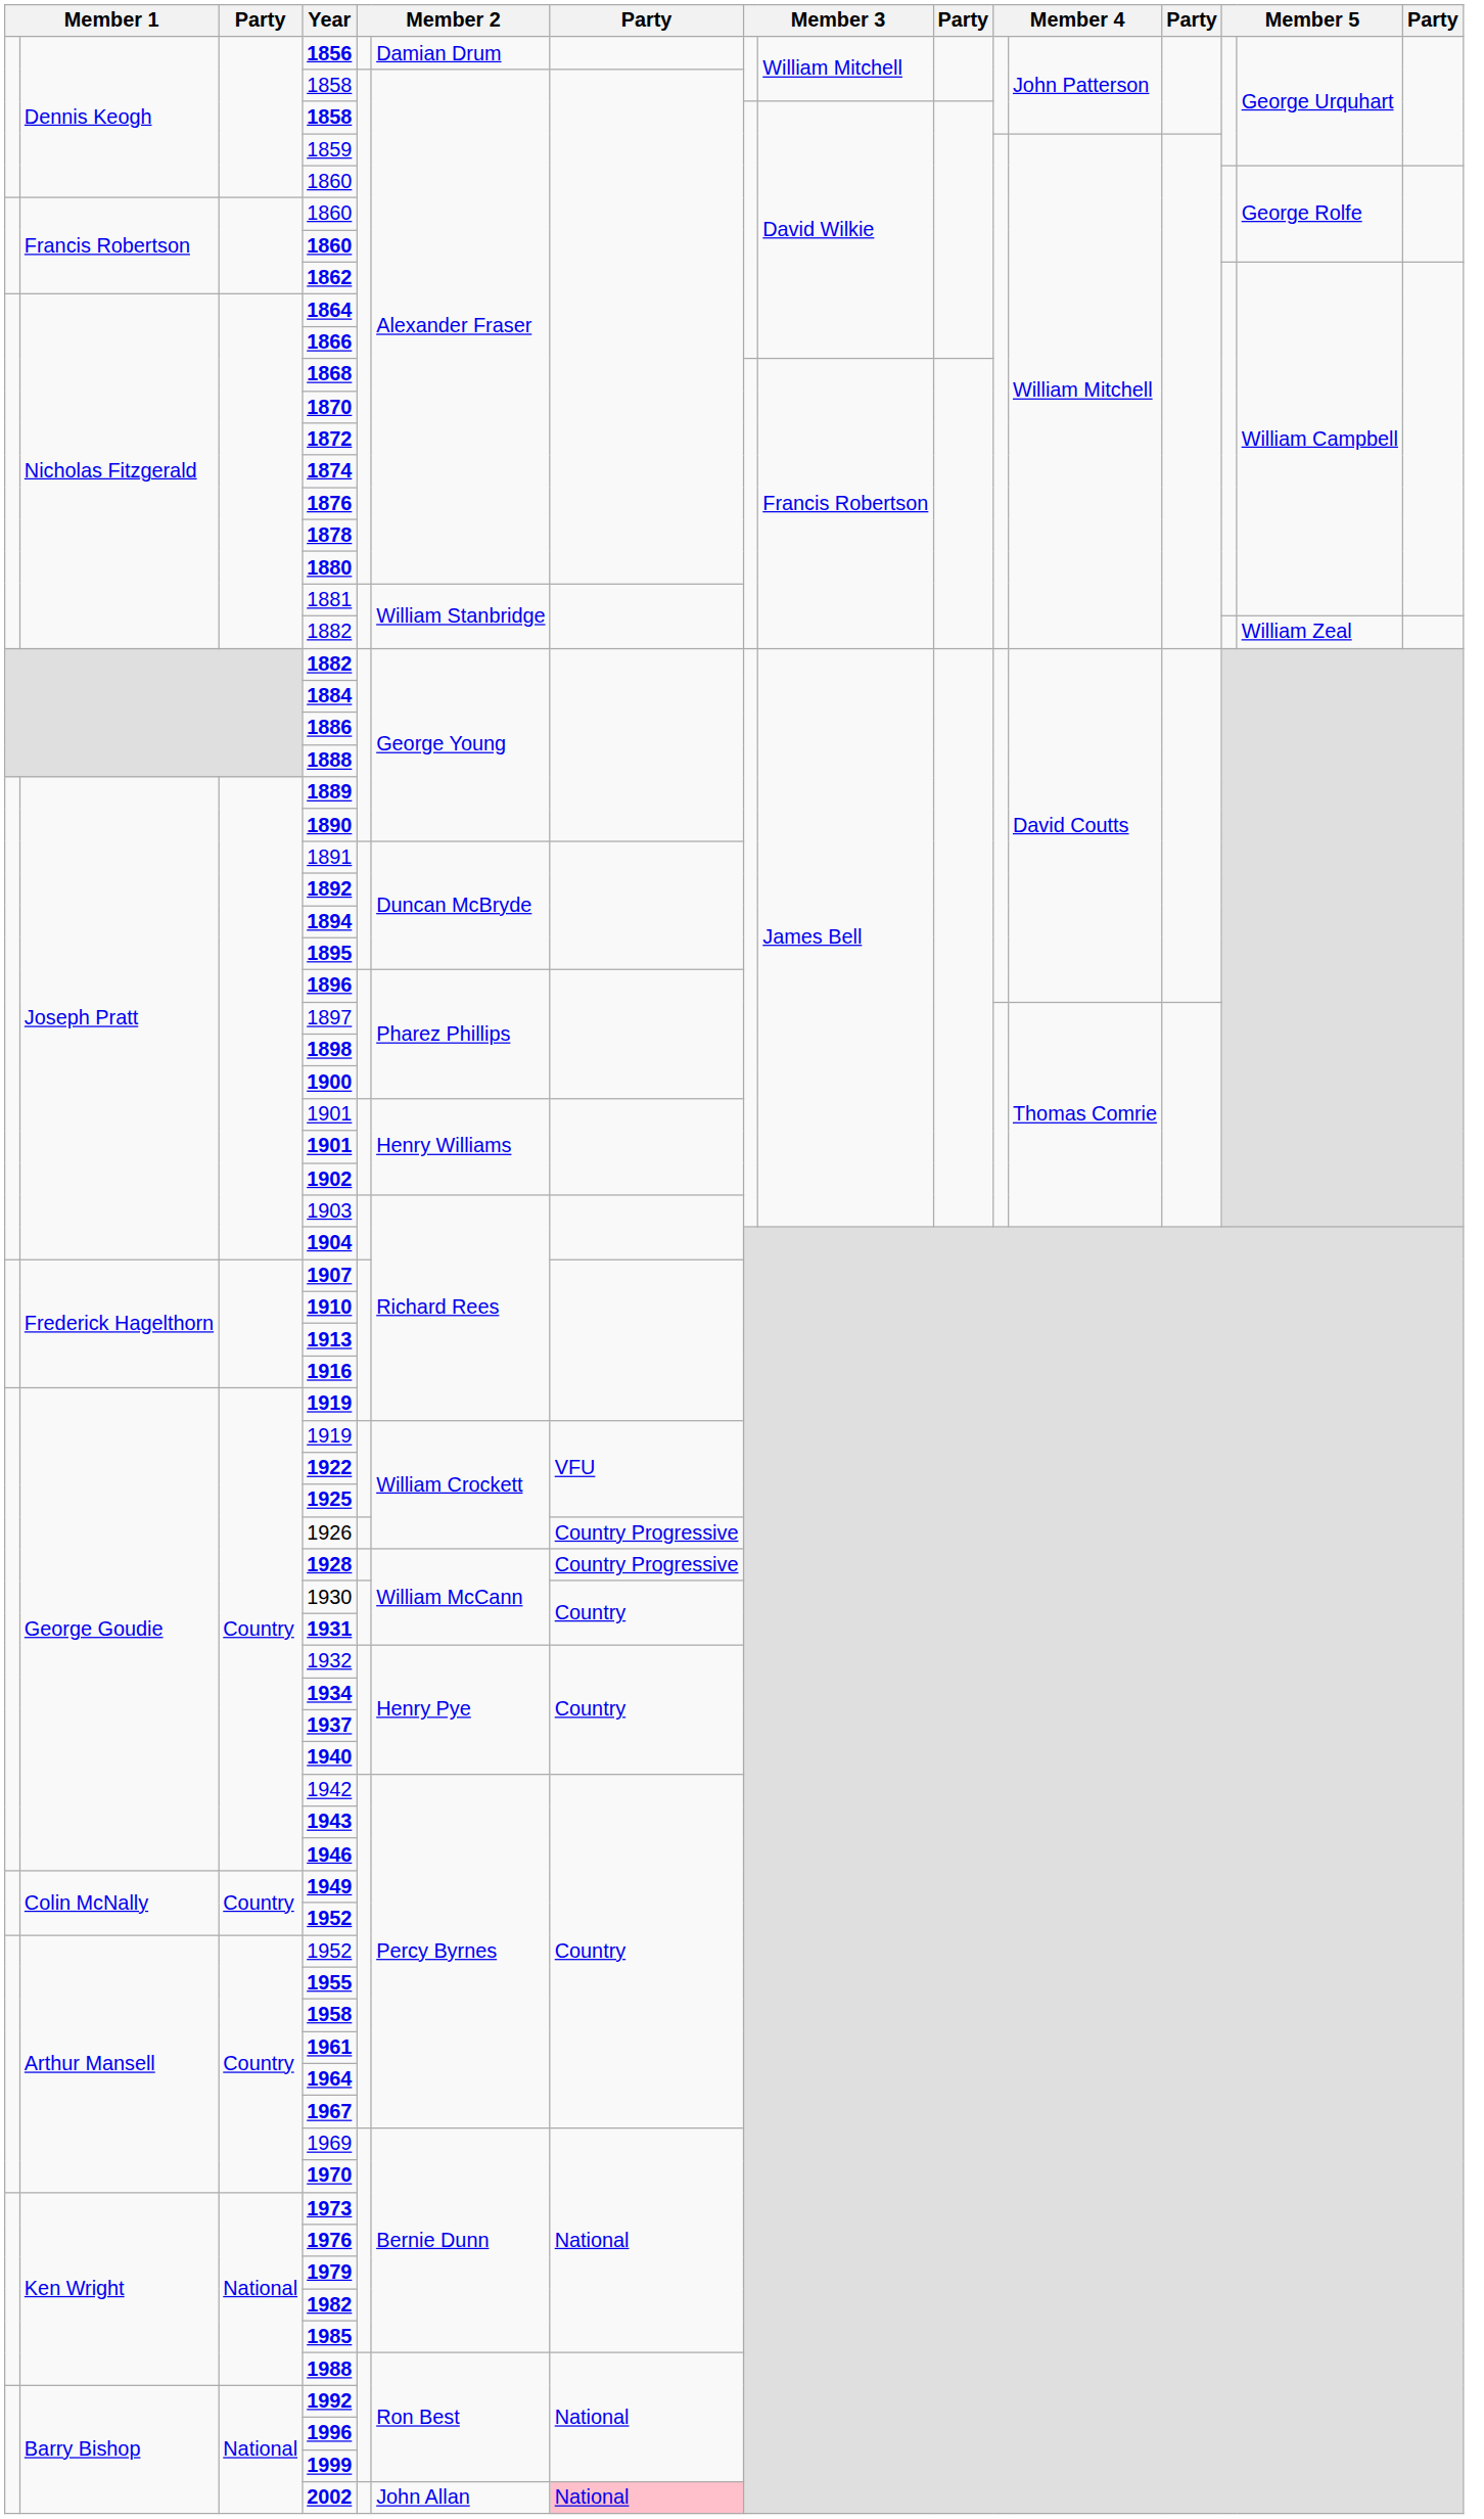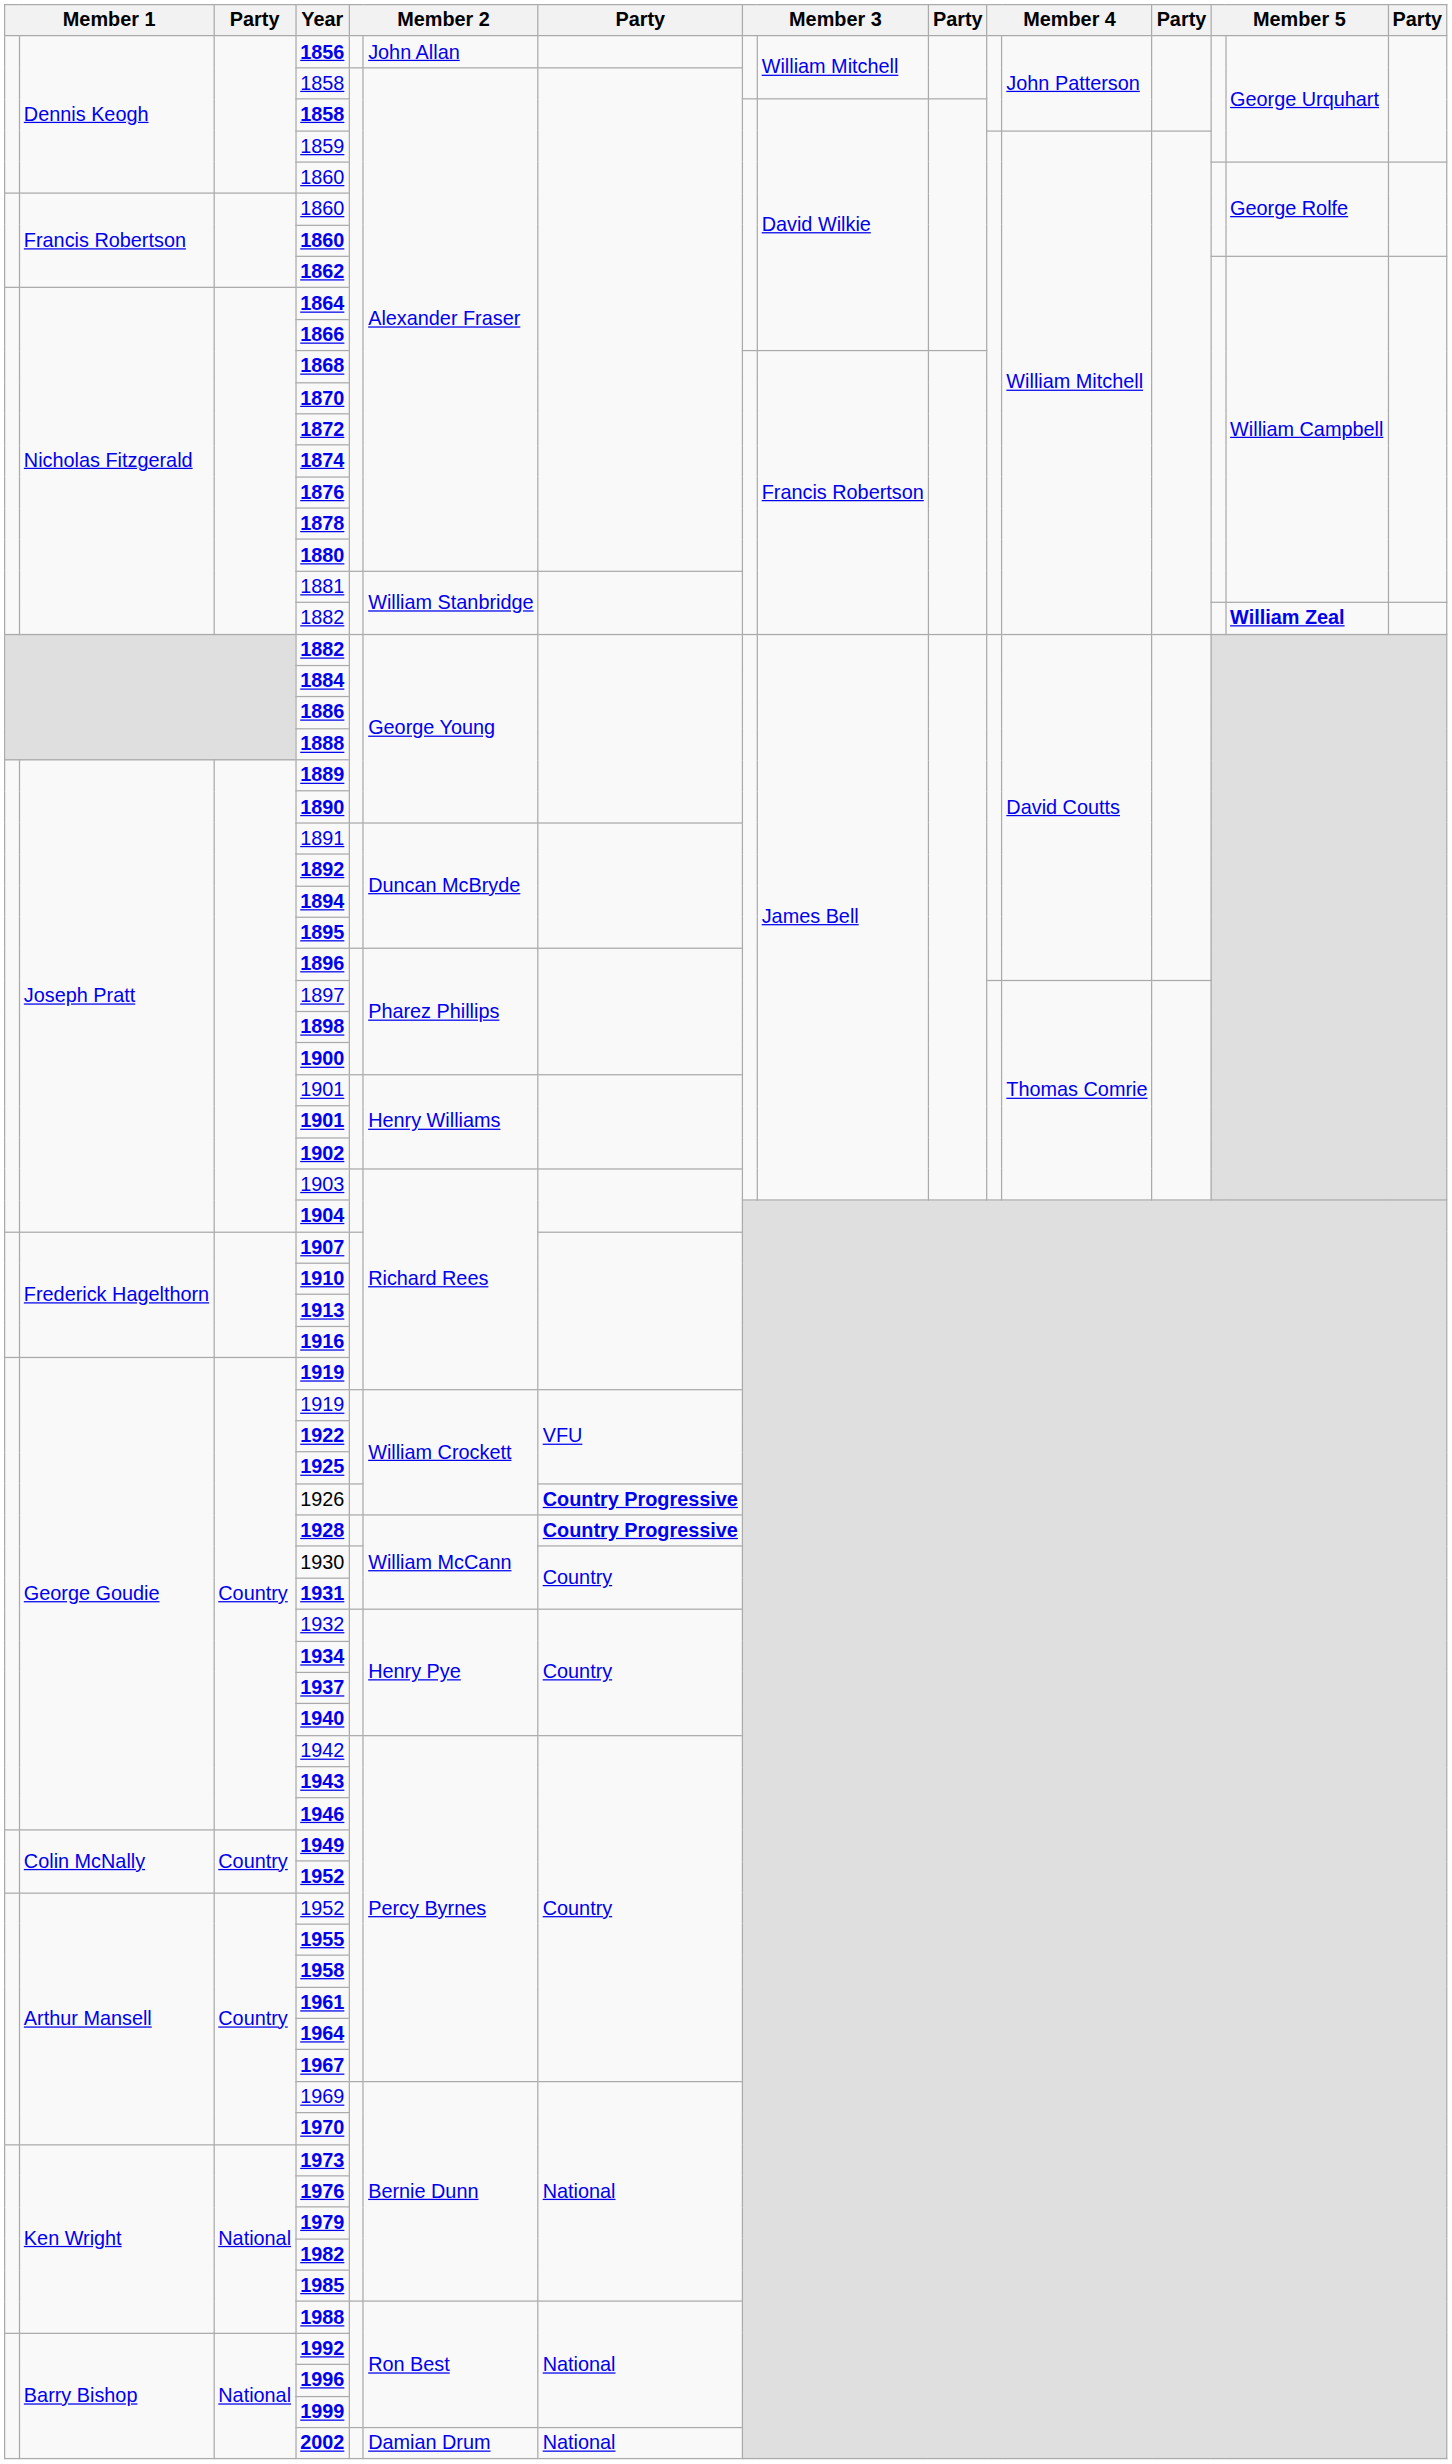 <table class="wikitable">
 <tr>
 <th colspan=2>Member 1</th>
 <th>Party</th>
 <th>Year</th>
 <th colspan=2>Member 2</th>
 <th>Party</th>
 <th colspan=2>Member 3</th>
 <th>Party</th>
 <th colspan=2>Member 4</th>
 <th>Party</th>
 <th colspan=2>Member 5</th>
 <th>Party</th>
 </tr>
 <tr>
 <td rowspan=5 > </td>
 <td rowspan=5><a href='#'>Dennis Keogh</a></td>
 <td rowspan=5> </td>
 <td><strong><a href='#'>1856</a></strong></td>
 <td> </td>
-<td><a href='#'>Damian Drum</a></td>
+<td><a href='#'>John Allan</a></td>
 <td> </td>
 <td rowspan=2 > </td>
 <td rowspan=2><a href='#'>William Mitchell</a></td>
 <td rowspan=2> </td>
 <td rowspan=3 > </td>
 <td rowspan=3><a href='#'>John Patterson</a></td>
 <td rowspan=3> </td>
 <td rowspan=4 > </td>
 <td rowspan=4><a href='#'>George Urquhart</a></td>
 <td rowspan=4> </td>
 </tr>
 <tr>
 <td><a href='#'>1858</a></td>
 <td rowspan=16 > </td>
 <td rowspan=16><a href='#'>Alexander Fraser</a></td>
 <td rowspan=16> </td>
 </tr>
 <tr>
 <td><strong><a href='#'>1858</a></strong></td>
 <td rowspan=8 > </td>
 <td rowspan=8><a href='#'>David Wilkie</a></td>
 <td rowspan=8> </td>
 </tr>
 <tr>
 <td><a href='#'>1859</a></td>
 <td rowspan=16 > </td>
 <td rowspan=16><a href='#'>William Mitchell</a></td>
 <td rowspan=16> </td>
 </tr>
 <tr>
 <td><a href='#'>1860</a></td>
 <td rowspan=3 > </td>
 <td rowspan=3><a href='#'>George Rolfe</a></td>
 <td rowspan=3> </td>
 </tr>
 <tr>
 <td rowspan=3 > </td>
 <td rowspan=3><a href='#'>Francis Robertson</a></td>
 <td rowspan=3> </td>
 <td><a href='#'>1860</a></td>
 </tr>
 <tr>
 <td><strong><a href='#'>1860</a></strong></td>
 </tr>
 <tr>
 <td><strong><a href='#'>1862</a></strong></td>
 <td rowspan=11 > </td>
 <td rowspan=11><a href='#'>William Campbell</a></td>
 <td rowspan=11> </td>
 </tr>
 <tr>
 <td rowspan=11 > </td>
 <td rowspan=11><a href='#'>Nicholas Fitzgerald</a></td>
 <td rowspan=11> </td>
 <td><strong><a href='#'>1864</a></strong></td>
 </tr>
 <tr>
 <td><strong><a href='#'>1866</a></strong></td>
 </tr>
 <tr>
 <td><strong><a href='#'>1868</a></strong></td>
 <td rowspan=9 > </td>
 <td rowspan=9><a href='#'>Francis Robertson</a></td>
 <td rowspan=9> </td>
 </tr>
 <tr>
 <td><strong><a href='#'>1870</a></strong></td>
 </tr>
 <tr>
 <td><strong><a href='#'>1872</a></strong></td>
 </tr>
 <tr>
 <td><strong><a href='#'>1874</a></strong></td>
 </tr>
 <tr>
 <td><strong><a href='#'>1876</a></strong></td>
 </tr>
 <tr>
 <td><strong><a href='#'>1878</a></strong></td>
 </tr>
 <tr>
 <td><strong><a href='#'>1880</a></strong></td>
 </tr>
 <tr>
 <td><a href='#'>1881</a></td>
 <td rowspan=2 > </td>
 <td rowspan=2><a href='#'>William Stanbridge</a></td>
 <td rowspan=2> </td>
 </tr>
 <tr>
 <td><a href='#'>1882</a></td>
 <td rowspan=1 > </td>
-<td rowspan=1><a href='#'>William Zeal</a></td>
+<td rowspan=1><strong><a href='#'>William Zeal</a></strong></td>
 <td rowspan=1> </td>
 </tr>
 <tr>
 <td rowspan=4 colspan=3 bgcolor=#DFDFDF> </td>
 <td><strong><a href='#'>1882</a></strong></td>
 <td rowspan=6 > </td>
 <td rowspan=6><a href='#'>George Young</a></td>
 <td rowspan=6> </td>
 <td rowspan=18 > </td>
 <td rowspan=18><a href='#'>James Bell</a></td>
 <td rowspan=18> </td>
 <td rowspan=11 > </td>
 <td rowspan=11><a href='#'>David Coutts</a></td>
 <td rowspan=11> </td>
 <td rowspan=18 colspan=6 bgcolor=#DFDFDF> </td>
 </tr>
 <tr>
 <td><strong><a href='#'>1884</a></strong></td>
 </tr>
 <tr>
 <td><strong><a href='#'>1886</a></strong></td>
 </tr>
 <tr>
 <td><strong><a href='#'>1888</a></strong></td>
 </tr>
 <tr>
 <td rowspan=15 > </td>
 <td rowspan=15><a href='#'>Joseph Pratt</a></td>
 <td rowspan=15> </td>
 <td><strong><a href='#'>1889</a></strong></td>
 </tr>
 <tr>
 <td><strong><a href='#'>1890</a></strong></td>
 </tr>
 <tr>
 <td><a href='#'>1891</a></td>
 <td rowspan=4 > </td>
 <td rowspan=4><a href='#'>Duncan McBryde</a></td>
 <td rowspan=4> </td>
 </tr>
 <tr>
 <td><strong><a href='#'>1892</a></strong></td>
 </tr>
 <tr>
 <td><strong><a href='#'>1894</a></strong></td>
 </tr>
 <tr>
 <td><strong><a href='#'>1895</a></strong></td>
 </tr>
 <tr>
 <td><strong><a href='#'>1896</a></strong></td>
 <td rowspan=4 > </td>
 <td rowspan=4><a href='#'>Pharez Phillips</a></td>
 <td rowspan=4> </td>
 </tr>
 <tr>
 <td><a href='#'>1897</a></td>
 <td rowspan=7 > </td>
 <td rowspan=7><a href='#'>Thomas Comrie</a></td>
 <td rowspan=7> </td>
 </tr>
 <tr>
 <td><strong><a href='#'>1898</a></strong></td>
 </tr>
 <tr>
 <td><strong><a href='#'>1900</a></strong></td>
 </tr>
 <tr>
 <td><a href='#'>1901</a></td>
 <td rowspan=3 > </td>
 <td rowspan=3><a href='#'>Henry Williams</a></td>
 <td rowspan=3> </td>
 </tr>
 <tr>
 <td><strong><a href='#'>1901</a></strong></td>
 </tr>
 <tr>
 <td><strong><a href='#'>1902</a></strong></td>
 </tr>
 <tr>
 <td><a href='#'>1903</a></td>
 <td rowspan=2 > </td>
 <td rowspan=7><a href='#'>Richard Rees</a></td>
 <td rowspan=2> </td>
 </tr>
 <tr>
 <td><strong><a href='#'>1904</a></strong></td>
 <td rowspan=40 colspan=9 bgcolor=#DFDFDF> </td>
 </tr>
 <tr>
 <td rowspan=4 > </td>
 <td rowspan=4><a href='#'>Frederick Hagelthorn</a></td>
 <td rowspan=4> </td>
 <td><strong><a href='#'>1907</a></strong></td>
 </tr>
 <tr>
 <td><strong><a href='#'>1910</a></strong></td>
 </tr>
 <tr>
 <td><strong><a href='#'>1913</a></strong></td>
 </tr>
 <tr>
 <td><strong><a href='#'>1916</a></strong></td>
 </tr>
 <tr>
 <td rowspan=15 > </td>
 <td rowspan=15><a href='#'>George Goudie</a></td>
 <td rowspan=15><a href='#'>Country</a></td>
 <td><strong><a href='#'>1919</a></strong></td>
 </tr>
 <tr>
 <td><a href='#'>1919</a></td>
 <td rowspan=3 > </td>
 <td rowspan=4><a href='#'>William Crockett</a></td>
 <td rowspan=3><a href='#'>VFU</a></td>
 </tr>
 <tr>
 <td><strong><a href='#'>1922</a></strong></td>
 </tr>
 <tr>
 <td><strong><a href='#'>1925</a></strong></td>
 </tr>
 <tr>
 <td>1926</td>
 <td> </td>
-<td><a href='#'>Country Progressive</a></td>
+<td><strong><a href='#'>Country Progressive</a></strong></td>
 </tr>
 <tr>
 <td><strong><a href='#'>1928</a></strong></td>
 <td> </td>
 <td rowspan=3><a href='#'>William McCann</a></td>
-<td><a href='#'>Country Progressive</a></td>
+<td><strong><a href='#'>Country Progressive</a></strong></td>
 </tr>
 <tr>
 <td>1930</td>
 <td rowspan=2 > </td>
 <td rowspan=2><a href='#'>Country</a></td>
 </tr>
 <tr>
 <td><strong><a href='#'>1931</a></strong></td>
 </tr>
 <tr>
 <td><a href='#'>1932</a></td>
 <td rowspan=4 > </td>
 <td rowspan=4><a href='#'>Henry Pye</a></td>
 <td rowspan=4><a href='#'>Country</a></td>
 </tr>
 <tr>
 <td><strong><a href='#'>1934</a></strong></td>
 </tr>
 <tr>
 <td><strong><a href='#'>1937</a></strong></td>
 </tr>
 <tr>
 <td><strong><a href='#'>1940</a></strong></td>
 </tr>
 <tr>
 <td><a href='#'>1942</a></td>
 <td rowspan=11 > </td>
 <td rowspan=11><a href='#'>Percy Byrnes</a></td>
 <td rowspan=11><a href='#'>Country</a></td>
 </tr>
 <tr>
 <td><strong><a href='#'>1943</a></strong></td>
 </tr>
 <tr>
 <td><strong><a href='#'>1946</a></strong></td>
 </tr>
 <tr>
 <td rowspan=2 > </td>
 <td rowspan=2><a href='#'>Colin McNally</a></td>
 <td rowspan=2><a href='#'>Country</a></td>
 <td><strong><a href='#'>1949</a></strong></td>
 </tr>
 <tr>
 <td><strong><a href='#'>1952</a></strong></td>
 </tr>
 <tr>
 <td rowspan=8 > </td>
 <td rowspan=8><a href='#'>Arthur Mansell</a></td>
 <td rowspan=8><a href='#'>Country</a></td>
 <td><a href='#'>1952</a></td>
 </tr>
 <tr>
 <td><strong><a href='#'>1955</a></strong></td>
 </tr>
 <tr>
 <td><strong><a href='#'>1958</a></strong></td>
 </tr>
 <tr>
 <td><strong><a href='#'>1961</a></strong></td>
 </tr>
 <tr>
 <td><strong><a href='#'>1964</a></strong></td>
 </tr>
 <tr>
 <td><strong><a href='#'>1967</a></strong></td>
 </tr>
 <tr>
 <td><a href='#'>1969</a></td>
 <td rowspan=7 > </td>
 <td rowspan=7><a href='#'>Bernie Dunn</a></td>
 <td rowspan=7><a href='#'>National</a></td>
 </tr>
 <tr>
 <td><strong><a href='#'>1970</a></strong></td>
 </tr>
 <tr>
 <td rowspan=6 > </td>
 <td rowspan=6><a href='#'>Ken Wright</a></td>
 <td rowspan=6><a href='#'>National</a></td>
 <td><strong><a href='#'>1973</a></strong></td>
 </tr>
 <tr>
 <td><strong><a href='#'>1976</a></strong></td>
 </tr>
 <tr>
 <td><strong><a href='#'>1979</a></strong></td>
 </tr>
 <tr>
 <td><strong><a href='#'>1982</a></strong></td>
 </tr>
 <tr>
 <td><strong><a href='#'>1985</a></strong></td>
 </tr>
 <tr>
 <td><strong><a href='#'>1988</a></strong></td>
 <td rowspan=4 > </td>
 <td rowspan=4><a href='#'>Ron Best</a></td>
 <td rowspan=4><a href='#'>National</a></td>
 </tr>
 <tr>
 <td rowspan=4 > </td>
 <td rowspan=4><a href='#'>Barry Bishop</a></td>
 <td rowspan=4><a href='#'>National</a></td>
 <td><strong><a href='#'>1992</a></strong></td>
 </tr>
 <tr>
 <td><strong><a href='#'>1996</a></strong></td>
 </tr>
 <tr>
 <td><strong><a href='#'>1999</a></strong></td>
 </tr>
 <tr>
 <td><strong><a href='#'>2002</a></strong></td>
 <td> </td>
-<td><a href='#'>John Allan</a></td>
-<td style="background: pink;"><a href='#'>National</a></td>
+<td><a href='#'>Damian Drum</a></td>
+<td><a href='#'>National</a></td>
 </tr>
 </table>
